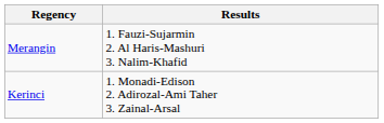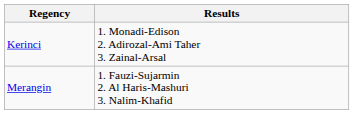 <table class="wikitable sortable" style="text-align: center;">
 <tr style="text-align: center;">
 <th style="width: 120px;">Regency</th>
 <th style="width: 350px;">Results</th>
 </tr>
 <tr>
+<td style="text-align: left;"><a href='#'>Kerinci</a></td>
+<td style="text-align: left;">1. Monadi-Edison<br>2. Adirozal-Ami Taher<br>3. Zainal-Arsal</td>
+</tr>
+<tr>
 <td style="text-align: left;"><a href='#'>Merangin</a></td>
 <td style="text-align: left;">1. Fauzi-Sujarmin <br>2. Al Haris-Mashuri<br>3. Nalim-Khafid</td>
 </tr>
-<tr>
-<td style="text-align: left;"><a href='#'>Kerinci</a></td>
-<td style="text-align: left;">1. Monadi-Edison<br>2. Adirozal-Ami Taher<br>3. Zainal-Arsal</td>
-</tr>
 </table>
